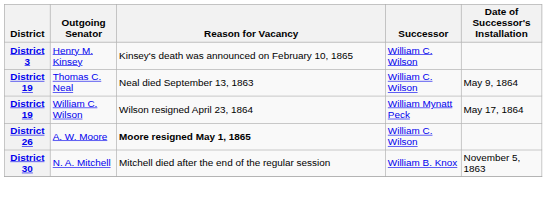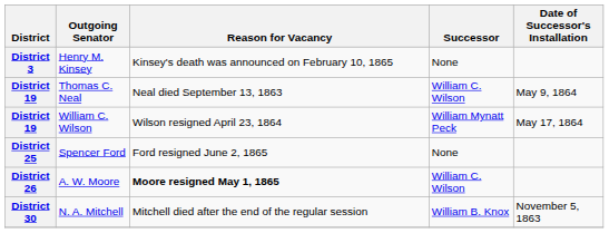 <table class="wikitable">
 <tr bgcolor="#cccccc" align="center" valign="bottom">
 <th>District</th>
 <th>Outgoing<br>Senator</th>
 <th width="50%">Reason for Vacancy</th>
 <th>Successor</th>
 <th width="15%">Date of Successor's Installation</th>
 </tr>
 <tr>
 <th><a href='#'>District 3</a></th>
 <td><a href='#'>Henry M. Kinsey</a></td>
 <td>Kinsey's death was announced on February 10, 1865</td>
-<td><a href='#'>William C. Wilson</a></td>
+<td>None</td>
 <td></td>
 </tr>
 <tr>
 <th><a href='#'>District 19</a></th>
 <td><a href='#'>Thomas C. Neal</a></td>
 <td>Neal died September 13, 1863</td>
 <td><a href='#'>William C. Wilson</a></td>
 <td>May 9, 1864</td>
 </tr>
 <tr>
 <th><a href='#'>District 19</a></th>
 <td><a href='#'>William C. Wilson</a></td>
 <td>Wilson resigned April 23, 1864</td>
 <td><a href='#'>William Mynatt Peck</a></td>
 <td>May 17, 1864</td>
+</tr>
+<tr>
+<th><a href='#'>District 25</a></th>
+<td><a href='#'>Spencer Ford</a></td>
+<td>Ford resigned June 2, 1865</td>
+<td>None</td>
+<td></td>
 </tr>
 <tr>
 <th><a href='#'>District 26</a></th>
 <td><a href='#'>A. W. Moore</a></td>
 <td><strong>Moore resigned May 1, 1865</strong></td>
 <td><a href='#'>William C. Wilson</a></td>
 <td></td>
 </tr>
 <tr>
 <th><a href='#'>District 30</a></th>
 <td><a href='#'>N. A. Mitchell</a></td>
 <td>Mitchell died after the end of the regular session</td>
 <td><a href='#'>William B. Knox</a></td>
 <td>November 5, 1863</td>
 </tr>
 <tr>
 </tr>
 </table>
